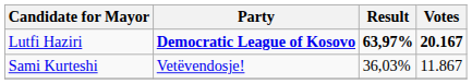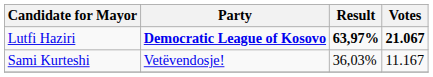 <table class=wikitable>
 <tr>
 <th>Candidate for Mayor</th>
 <th>Party</th>
 <th>Result</th>
 <th>Votes</th>
 </tr>
 <tr>
 <td><a href='#'>Lutfi Haziri</a></td>
 <td><strong><a href='#'>Democratic League of Kosovo</a></strong></td>
 <td><strong>63,97%</strong></td>
-<td><strong>20.167</strong></td>
+<td><strong>21.067</strong></td>
 </tr>
 <tr>
 <td><a href='#'>Sami Kurteshi</a></td>
 <td><a href='#'>Vetëvendosje!</a></td>
 <td>36,03%</td>
-<td>11.867</td>
+<td>11.167</td>
 </tr>
 <tr>
 </tr>
 </table>
